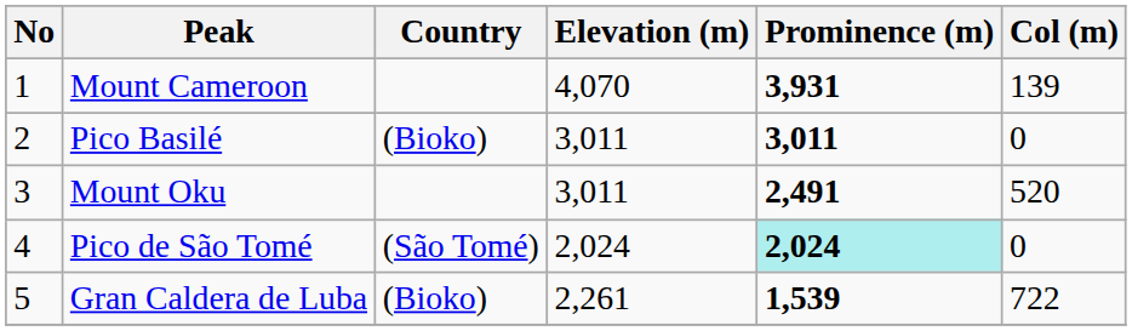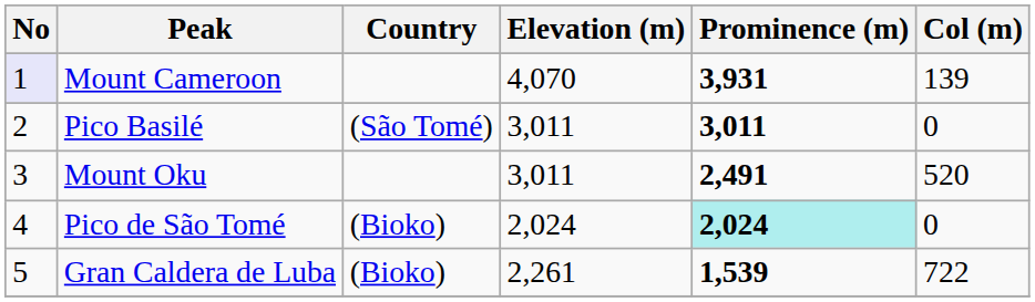 <table class="wikitable sortable">
 <tr>
 <th>No</th>
 <th>Peak</th>
 <th>Country</th>
 <th>Elevation (m)</th>
 <th>Prominence (m)</th>
 <th>Col (m)</th>
 </tr>
 <tr>
-<td>1</td>
+<td style="background: lavender;">1</td>
 <td><a href='#'>Mount Cameroon</a></td>
 <td></td>
 <td>4,070</td>
 <td><strong>3,931</strong></td>
 <td>139</td>
 </tr>
 <tr>
 <td>2</td>
 <td><a href='#'>Pico Basilé</a></td>
-<td> (<a href='#'>Bioko</a>)</td>
+<td> (<a href='#'>São Tomé</a>)</td>
 <td>3,011</td>
 <td><strong>3,011</strong></td>
 <td>0</td>
 </tr>
 <tr>
 <td>3</td>
 <td><a href='#'>Mount Oku</a></td>
 <td></td>
 <td>3,011</td>
 <td><strong>2,491</strong></td>
 <td>520</td>
 </tr>
 <tr>
 <td>4</td>
 <td><a href='#'>Pico de São Tomé</a></td>
-<td> (<a href='#'>São Tomé</a>)</td>
+<td> (<a href='#'>Bioko</a>)</td>
 <td>2,024</td>
 <td style="background: paleturquoise;"><strong>2,024</strong></td>
 <td>0</td>
 </tr>
 <tr>
 <td>5</td>
 <td><a href='#'>Gran Caldera de Luba</a></td>
 <td> (<a href='#'>Bioko</a>)</td>
 <td>2,261</td>
 <td><strong>1,539</strong></td>
 <td>722</td>
 </tr>
 <tr>
 </tr>
 </table>
